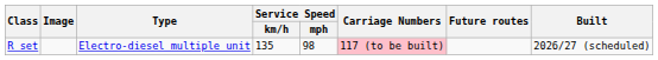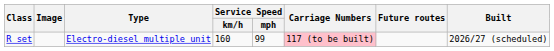 <table class="wikitable">
 <tr>
 <th rowspan="2">Class</th>
 <th rowspan="2">Image</th>
 <th rowspan="2">Type</th>
 <th colspan="2">Service Speed</th>
 <th rowspan="2">Carriage Numbers</th>
 <th rowspan="2">Future routes</th>
 <th rowspan="2">Built</th>
 </tr>
 <tr bgcolor="#f9f9f9">
 <th>km/h</th>
 <th>mph</th>
 </tr>
 <tr>
 <td><a href='#'>R set</a></td>
 <td></td>
 <td><a href='#'>Electro-diesel multiple unit</a></td>
-<td>135</td>
-<td>98</td>
+<td>160</td>
+<td>99</td>
 <td style="background: pink;">117 (to be built)</td>
 <td></td>
 <td>2026/27 (scheduled)</td>
 </tr>
 </table>
